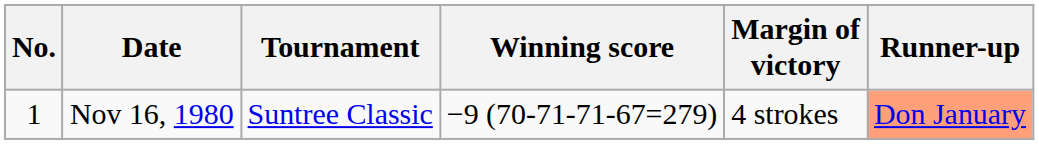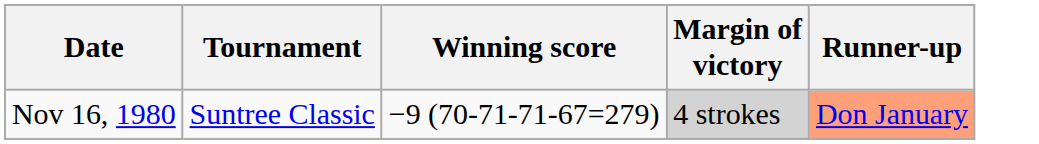 <table class="wikitable" style="font-size:95%;">
 <tr>
-<th>No.</th>
 <th>Date</th>
 <th>Tournament</th>
 <th>Winning score</th>
 <th>Margin of<br>victory</th>
 <th>Runner-up</th>
 </tr>
 <tr>
-<td align=center>1</td>
 <td>Nov 16, <a href='#'>1980</a></td>
 <td><a href='#'>Suntree Classic</a></td>
 <td>−9 (70-71-71-67=279)</td>
-<td>4 strokes</td>
+<td style="background: lightgrey;">4 strokes</td>
 <td style="background: lightsalmon;"> <a href='#'>Don January</a></td>
 </tr>
 </table>
